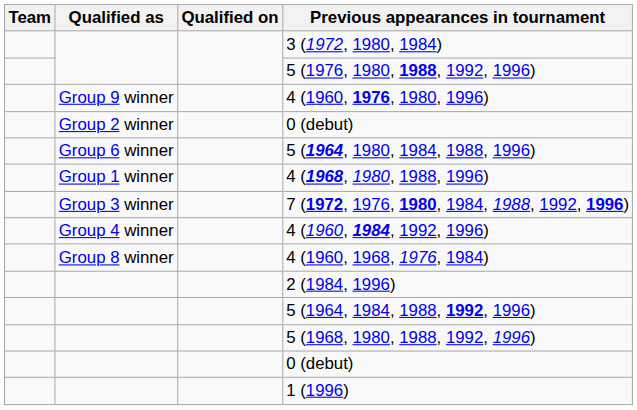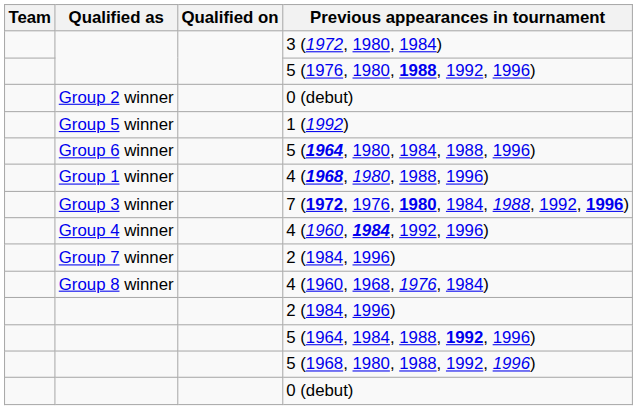 <table class="wikitable sortable">
 <tr>
 <th>Team</th>
 <th>Qualified as</th>
 <th>Qualified on</th>
 <th data-sort-type="number">Previous appearances in tournament</th>
 </tr>
 <tr>
 <td></td>
 <td rowspan="2"></td>
 <td rowspan="2"></td>
 <td>3 (<em><a href='#'>1972</a></em>, <a href='#'>1980</a>, <a href='#'>1984</a>)</td>
 </tr>
 <tr>
 <td></td>
 <td>5 (<a href='#'>1976</a>, <a href='#'>1980</a>, <strong><a href='#'>1988</a></strong>, <a href='#'>1992</a>, <a href='#'>1996</a>)</td>
 </tr>
 <tr>
 <td></td>
-<td><a href='#'>Group 9</a> winner</td>
+<td><a href='#'>Group 2</a> winner</td>
 <td></td>
-<td>4 (<a href='#'>1960</a>, <strong><a href='#'>1976</a></strong>, <a href='#'>1980</a>, <a href='#'>1996</a>)</td>
+<td>0 (debut)</td>
 </tr>
 <tr>
 <td></td>
-<td><a href='#'>Group 2</a> winner</td>
+<td><a href='#'>Group 5</a> winner</td>
 <td></td>
-<td>0 (debut)</td>
+<td>1 (<em><a href='#'>1992</a></em>)</td>
 </tr>
 <tr>
 <td></td>
 <td><a href='#'>Group 6</a> winner</td>
 <td></td>
 <td>5 (<strong><em><a href='#'>1964</a></em></strong>, <a href='#'>1980</a>, <a href='#'>1984</a>, <a href='#'>1988</a>, <a href='#'>1996</a>)</td>
 </tr>
 <tr>
 <td></td>
 <td><a href='#'>Group 1</a> winner</td>
 <td></td>
 <td>4 (<strong><em><a href='#'>1968</a></em></strong>, <em><a href='#'>1980</a></em>, <a href='#'>1988</a>, <a href='#'>1996</a>)</td>
 </tr>
 <tr>
 <td></td>
 <td><a href='#'>Group 3</a> winner</td>
 <td></td>
 <td>7 (<strong><a href='#'>1972</a></strong>, <a href='#'>1976</a>, <strong><a href='#'>1980</a></strong>, <a href='#'>1984</a>, <em><a href='#'>1988</a></em>, <a href='#'>1992</a>, <strong><a href='#'>1996</a></strong>)</td>
 </tr>
 <tr>
 <td></td>
 <td><a href='#'>Group 4</a> winner</td>
 <td></td>
 <td>4 (<em><a href='#'>1960</a></em>, <strong><em><a href='#'>1984</a></em></strong>, <a href='#'>1992</a>, <a href='#'>1996</a>)</td>
+</tr>
+<tr>
+<td></td>
+<td><a href='#'>Group 7</a> winner</td>
+<td></td>
+<td>2 (<a href='#'>1984</a>, <a href='#'>1996</a>)</td>
 </tr>
 <tr>
 <td></td>
 <td><a href='#'>Group 8</a> winner</td>
 <td></td>
 <td>4 (<a href='#'>1960</a>, <a href='#'>1968</a>, <em><a href='#'>1976</a></em>, <a href='#'>1984</a>)</td>
 </tr>
 <tr>
 <td></td>
 <td></td>
 <td></td>
 <td>2 (<a href='#'>1984</a>, <a href='#'>1996</a>)</td>
 </tr>
 <tr>
 <td></td>
 <td></td>
 <td></td>
 <td>5 (<a href='#'>1964</a>, <a href='#'>1984</a>, <a href='#'>1988</a>, <strong><a href='#'>1992</a></strong>, <a href='#'>1996</a>)</td>
 </tr>
 <tr>
 <td></td>
 <td></td>
 <td></td>
 <td>5 (<a href='#'>1968</a>, <a href='#'>1980</a>, <a href='#'>1988</a>, <a href='#'>1992</a>, <em><a href='#'>1996</a></em>)</td>
 </tr>
 <tr>
 <td></td>
 <td></td>
 <td></td>
 <td>0 (debut)</td>
 </tr>
-<tr>
-<td></td>
-<td></td>
-<td></td>
-<td>1 (<a href='#'>1996</a>)</td>
-</tr>
 </table>
